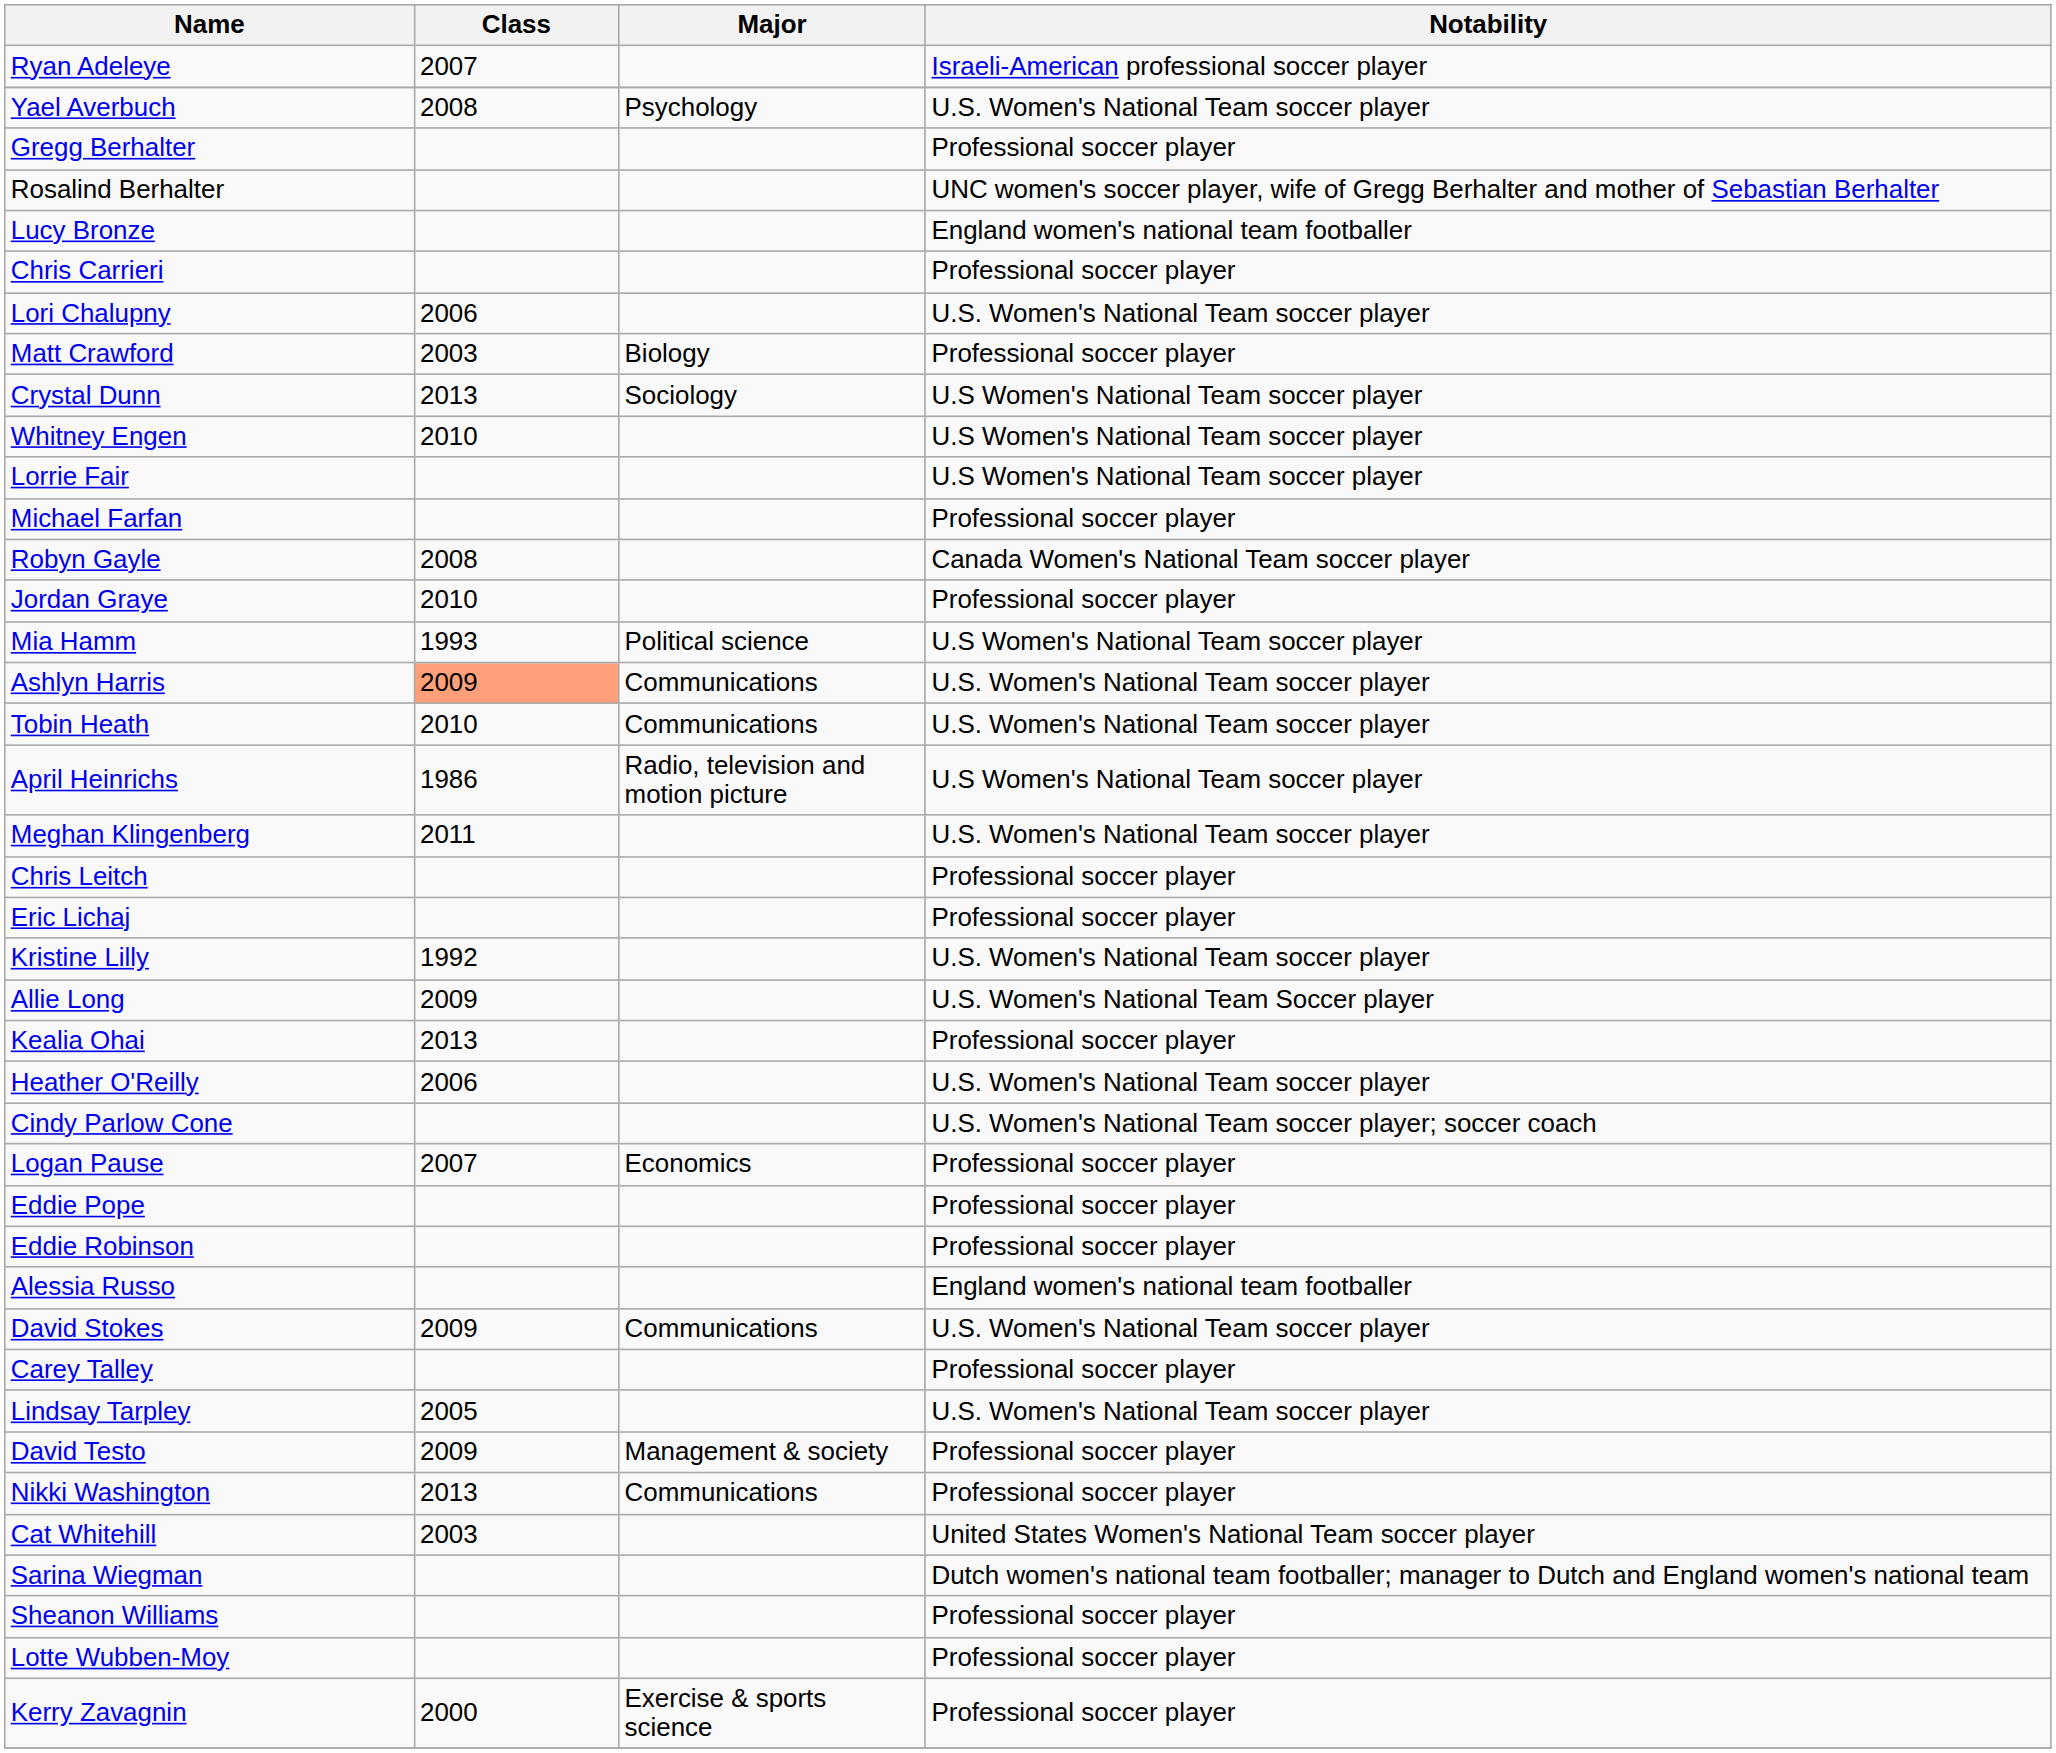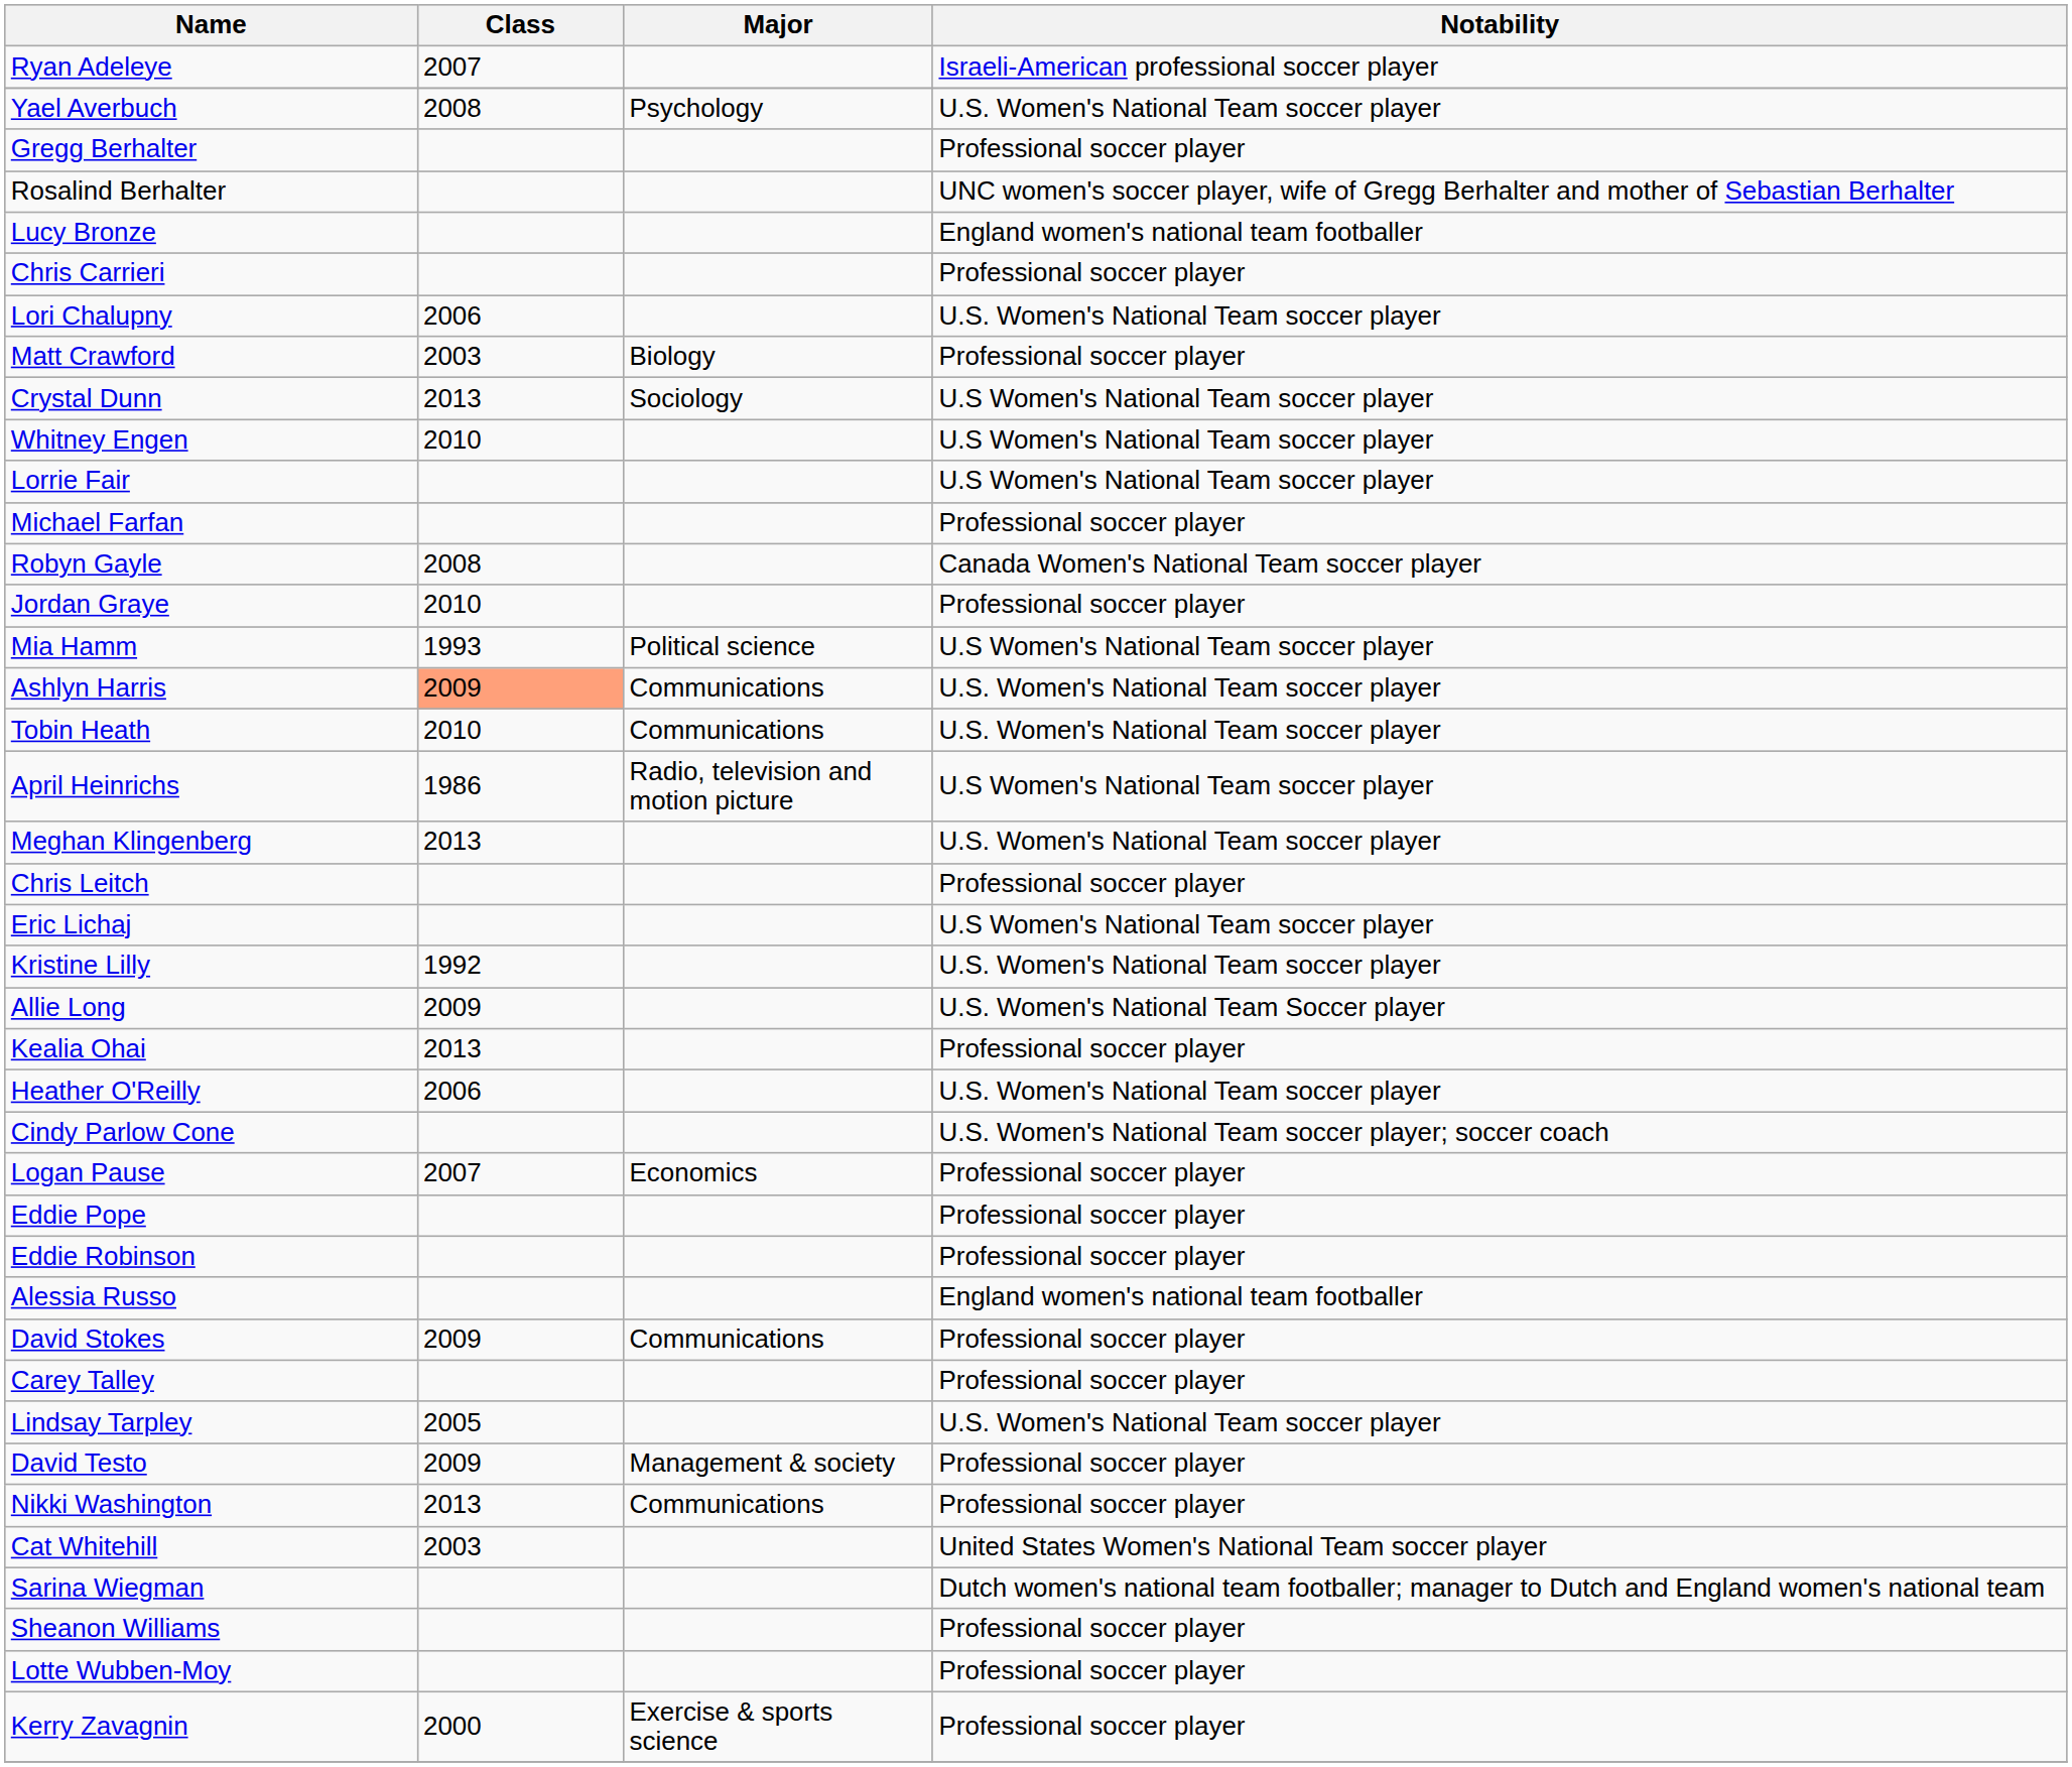 <table class="wikitable" width="100%">
 <tr>
 <th width="20%">Name</th>
 <th width="10%">Class</th>
 <th width="15%">Major</th>
 <th width="55%">Notability</th>
 </tr>
 <tr>
 <td><a href='#'>Ryan Adeleye</a></td>
 <td>2007</td>
 <td></td>
 <td><a href='#'>Israeli-American</a> professional soccer player</td>
 </tr>
 <tr>
 </tr>
 <tr>
 <td><a href='#'>Yael Averbuch</a></td>
 <td>2008</td>
 <td>Psychology</td>
 <td>U.S. Women's National Team soccer player</td>
 </tr>
 <tr>
 <td><a href='#'>Gregg Berhalter</a></td>
 <td></td>
 <td></td>
 <td>Professional soccer player</td>
 </tr>
 <tr>
 <td>Rosalind Berhalter</td>
 <td></td>
 <td></td>
 <td>UNC women's soccer player, wife of Gregg Berhalter and mother of <a href='#'>Sebastian Berhalter</a></td>
 </tr>
 <tr>
 <td><a href='#'>Lucy Bronze</a></td>
 <td></td>
 <td></td>
 <td>England women's national team footballer</td>
 </tr>
 <tr>
 <td><a href='#'>Chris Carrieri</a></td>
 <td></td>
 <td></td>
 <td>Professional soccer player</td>
 </tr>
 <tr>
 <td><a href='#'>Lori Chalupny</a></td>
 <td>2006</td>
 <td></td>
 <td>U.S. Women's National Team soccer player</td>
 </tr>
 <tr>
 <td><a href='#'>Matt Crawford</a></td>
 <td>2003</td>
 <td>Biology</td>
 <td>Professional soccer player</td>
 </tr>
 <tr>
 <td><a href='#'>Crystal Dunn</a></td>
 <td>2013</td>
 <td>Sociology</td>
 <td>U.S Women's National Team soccer player</td>
 </tr>
 <tr>
 <td><a href='#'>Whitney Engen</a></td>
 <td>2010</td>
 <td></td>
 <td>U.S Women's National Team soccer player</td>
 </tr>
 <tr>
 <td><a href='#'>Lorrie Fair</a></td>
 <td></td>
 <td></td>
 <td>U.S Women's National Team soccer player</td>
 </tr>
 <tr>
 <td><a href='#'>Michael Farfan</a></td>
 <td></td>
 <td></td>
 <td>Professional soccer player</td>
 </tr>
 <tr>
 <td><a href='#'>Robyn Gayle</a></td>
 <td>2008</td>
 <td></td>
 <td>Canada Women's National Team soccer player</td>
 </tr>
 <tr>
 <td><a href='#'>Jordan Graye</a></td>
 <td>2010</td>
 <td></td>
 <td>Professional soccer player</td>
 </tr>
 <tr>
 <td><a href='#'>Mia Hamm</a></td>
 <td>1993</td>
 <td>Political science</td>
 <td>U.S Women's National Team soccer player</td>
 </tr>
 <tr>
 <td><a href='#'>Ashlyn Harris</a></td>
 <td style="background: lightsalmon;">2009</td>
 <td>Communications</td>
 <td>U.S. Women's National Team soccer player</td>
 </tr>
 <tr>
 <td><a href='#'>Tobin Heath</a></td>
 <td>2010</td>
 <td>Communications</td>
 <td>U.S. Women's National Team soccer player</td>
 </tr>
 <tr>
 <td><a href='#'>April Heinrichs</a></td>
 <td>1986</td>
 <td>Radio, television and motion picture</td>
 <td>U.S Women's National Team soccer player</td>
 </tr>
 <tr>
 <td><a href='#'>Meghan Klingenberg</a></td>
-<td>2011</td>
+<td>2013</td>
 <td></td>
 <td>U.S. Women's National Team soccer player</td>
 </tr>
 <tr>
 <td><a href='#'>Chris Leitch</a></td>
 <td></td>
 <td></td>
 <td>Professional soccer player</td>
 </tr>
 <tr>
 <td><a href='#'>Eric Lichaj</a></td>
 <td></td>
 <td></td>
-<td>Professional soccer player</td>
+<td>U.S Women's National Team soccer player</td>
 </tr>
 <tr>
 <td><a href='#'>Kristine Lilly</a></td>
 <td>1992</td>
 <td></td>
 <td>U.S. Women's National Team soccer player</td>
 </tr>
 <tr>
 <td><a href='#'>Allie Long</a></td>
 <td>2009</td>
 <td></td>
 <td>U.S. Women's National Team Soccer player</td>
 </tr>
 <tr>
 <td><a href='#'>Kealia Ohai</a></td>
 <td>2013</td>
 <td></td>
 <td>Professional soccer player</td>
 </tr>
 <tr>
 <td><a href='#'>Heather O'Reilly</a></td>
 <td>2006</td>
 <td></td>
 <td>U.S. Women's National Team soccer player</td>
 </tr>
 <tr>
 <td><a href='#'>Cindy Parlow Cone</a></td>
 <td></td>
 <td></td>
 <td>U.S. Women's National Team soccer player; soccer coach</td>
 </tr>
 <tr>
 <td><a href='#'>Logan Pause</a></td>
 <td>2007</td>
 <td>Economics</td>
 <td>Professional soccer player</td>
 </tr>
 <tr>
 <td><a href='#'>Eddie Pope</a></td>
 <td></td>
 <td></td>
 <td>Professional soccer player</td>
 </tr>
 <tr>
 <td><a href='#'>Eddie Robinson</a></td>
 <td></td>
 <td></td>
 <td>Professional soccer player</td>
 </tr>
 <tr>
 <td><a href='#'>Alessia Russo</a></td>
 <td></td>
 <td></td>
 <td>England women's national team footballer</td>
 </tr>
 <tr>
 <td><a href='#'>David Stokes</a></td>
 <td>2009</td>
 <td>Communications</td>
-<td>U.S. Women's National Team soccer player</td>
+<td>Professional soccer player</td>
 </tr>
 <tr>
 <td><a href='#'>Carey Talley</a></td>
 <td></td>
 <td></td>
 <td>Professional soccer player</td>
 </tr>
 <tr>
 <td><a href='#'>Lindsay Tarpley</a></td>
 <td>2005</td>
 <td></td>
 <td>U.S. Women's National Team soccer player</td>
 </tr>
 <tr>
 <td><a href='#'>David Testo</a></td>
 <td>2009</td>
 <td>Management & society</td>
 <td>Professional soccer player</td>
 </tr>
 <tr>
 <td><a href='#'>Nikki Washington</a></td>
 <td>2013</td>
 <td>Communications</td>
 <td>Professional soccer player</td>
 </tr>
 <tr>
 <td><a href='#'>Cat Whitehill</a></td>
 <td>2003</td>
 <td></td>
 <td>United States Women's National Team soccer player</td>
 </tr>
 <tr>
 <td><a href='#'>Sarina Wiegman</a></td>
 <td></td>
 <td></td>
 <td>Dutch women's national team footballer; manager to Dutch and England women's national team</td>
 </tr>
 <tr>
 <td><a href='#'>Sheanon Williams</a></td>
 <td></td>
 <td></td>
 <td>Professional soccer player</td>
 </tr>
 <tr>
 <td><a href='#'>Lotte Wubben-Moy</a></td>
 <td></td>
 <td></td>
 <td>Professional soccer player</td>
 </tr>
 <tr>
 <td><a href='#'>Kerry Zavagnin</a></td>
 <td>2000</td>
 <td>Exercise & sports science</td>
 <td>Professional soccer player</td>
 </tr>
 <tr>
 </tr>
 <tr>
 </tr>
 </table>
